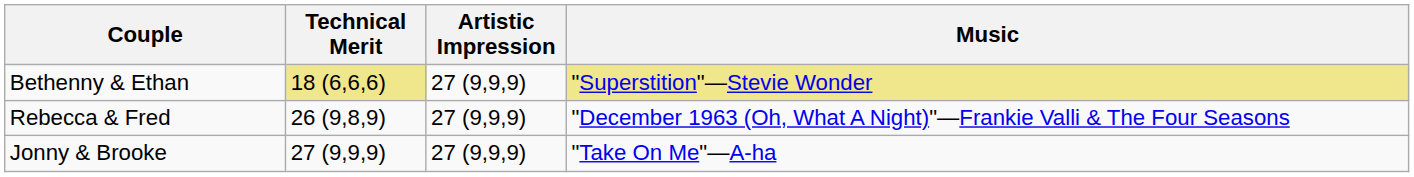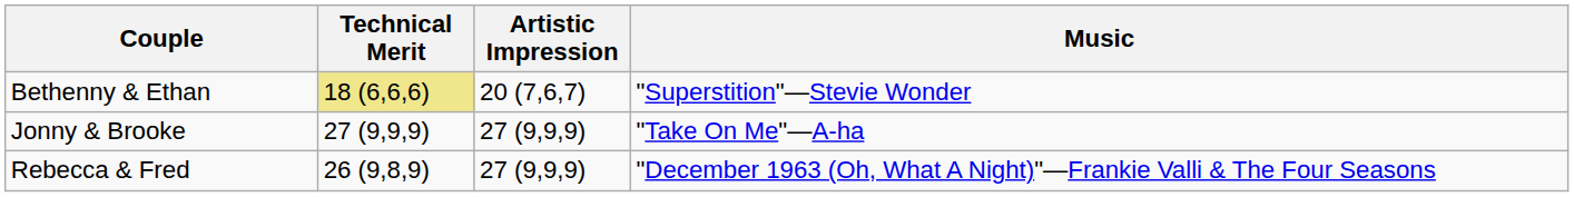 <table class="wikitable" style="width:80%;">
 <tr>
 <th style="width:20%;">Couple</th>
 <th style="width:10%;">Technical Merit</th>
 <th style="width:10%;">Artistic Impression</th>
 <th style="width:60%;">Music</th>
 </tr>
 <tr>
 <td>Bethenny & Ethan</td>
 <td style="background: khaki;">18 (6,6,6)</td>
+<td>20 (7,6,7)</td>
+<td>"<a href='#'>Superstition</a>"—<a href='#'>Stevie Wonder</a></td>
+</tr>
+<tr>
+<td>Jonny & Brooke</td>
 <td>27 (9,9,9)</td>
-<td style="background: khaki;">"<a href='#'>Superstition</a>"—<a href='#'>Stevie Wonder</a></td>
+<td>27 (9,9,9)</td>
+<td>"<a href='#'>Take On Me</a>"—<a href='#'>A-ha</a></td>
 </tr>
 <tr>
 <td>Rebecca & Fred</td>
 <td>26 (9,8,9)</td>
 <td>27 (9,9,9)</td>
 <td>"<a href='#'>December 1963 (Oh, What A Night)</a>"—<a href='#'>Frankie Valli & The Four Seasons</a></td>
 </tr>
-<tr>
-<td>Jonny & Brooke</td>
-<td>27 (9,9,9)</td>
-<td>27 (9,9,9)</td>
-<td>"<a href='#'>Take On Me</a>"—<a href='#'>A-ha</a></td>
-</tr>
 </table>
